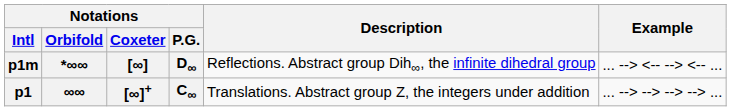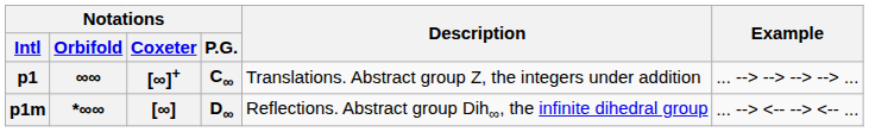 <table class=wikitable>
 <tr>
 <th colspan=4>Notations</th>
 <th rowspan=2>Description</th>
 <th rowspan=2>Example</th>
 </tr>
 <tr>
 <th><a href='#'>Intl</a></th>
 <th><a href='#'>Orbifold</a></th>
 <th><a href='#'>Coxeter</a></th>
 <th>P.G.</th>
 </tr>
 <tr>
+<th>p1</th>
+<th>∞∞</th>
+<th>[∞]<sup>+</sup></th>
+<th>C<sub>∞</sub></th>
+<td>Translations. Abstract group Z, the integers under addition</td>
+<td>... --> --> --> --> ...</td>
+</tr>
+<tr>
 <th>p1m</th>
 <th>*∞∞</th>
 <th>[∞]</th>
 <th>D<sub>∞</sub></th>
 <td>Reflections. Abstract group Dih<sub>∞</sub>, the <a href='#'>infinite dihedral group</a></td>
 <td>... --> <-- --> <-- ...</td>
 </tr>
-<tr>
-<th>p1</th>
-<th>∞∞</th>
-<th>[∞]<sup>+</sup></th>
-<th>C<sub>∞</sub></th>
-<td>Translations. Abstract group Z, the integers under addition</td>
-<td>... --> --> --> --> ...</td>
-</tr>
 </table>
